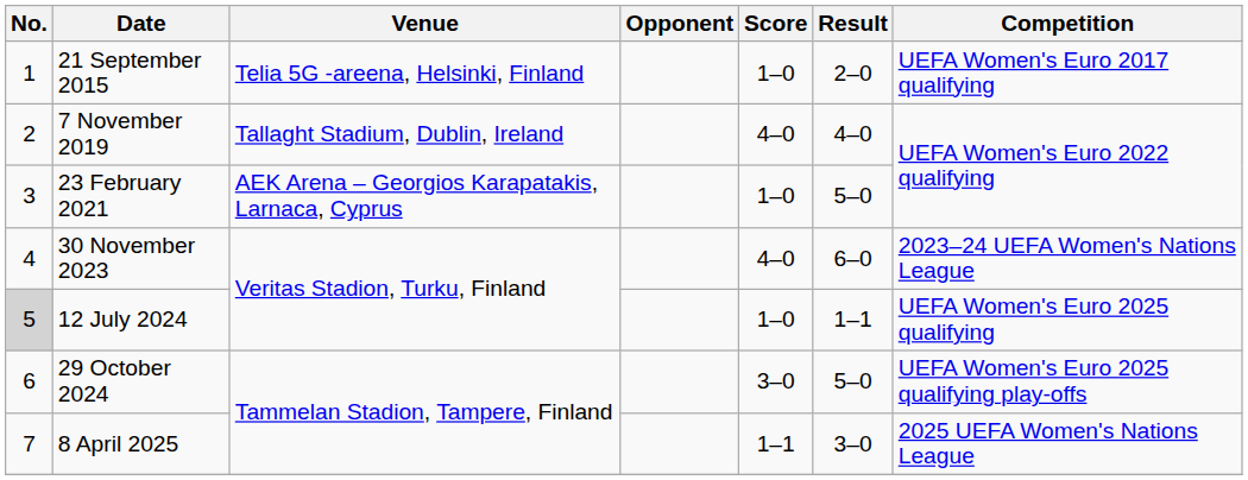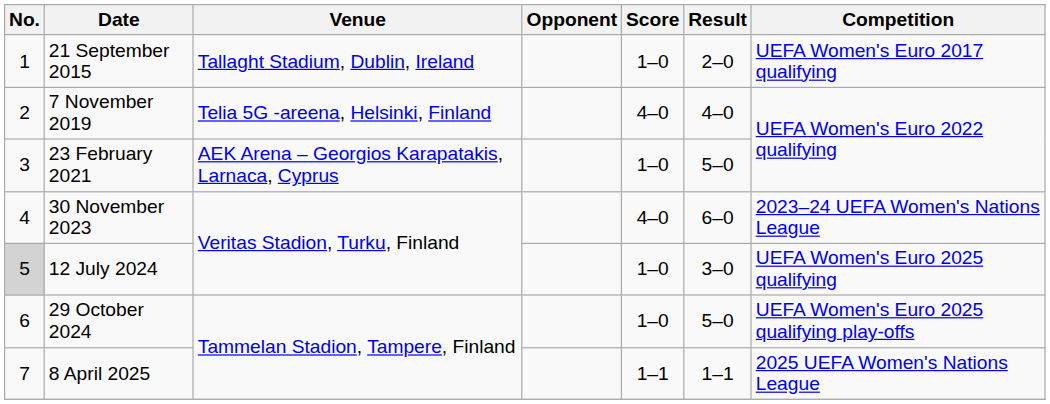 <table class="wikitable sortable">
 <tr>
 <th scope="col">No.</th>
 <th scope="col">Date</th>
 <th scope="col">Venue</th>
 <th scope="col">Opponent</th>
 <th scope="col">Score</th>
 <th scope="col">Result</th>
 <th scope="col">Competition</th>
 </tr>
 <tr>
 <td align="center">1</td>
 <td>21 September 2015</td>
-<td><a href='#'>Telia 5G -areena</a>, <a href='#'>Helsinki</a>, <a href='#'>Finland</a></td>
+<td><a href='#'>Tallaght Stadium</a>, <a href='#'>Dublin</a>, <a href='#'>Ireland</a></td>
 <td></td>
 <td align="center">1–0</td>
 <td align="center">2–0</td>
 <td><a href='#'>UEFA Women's Euro 2017 qualifying</a></td>
 </tr>
 <tr>
 <td align="center">2</td>
 <td>7 November 2019</td>
-<td><a href='#'>Tallaght Stadium</a>, <a href='#'>Dublin</a>, <a href='#'>Ireland</a></td>
+<td><a href='#'>Telia 5G -areena</a>, <a href='#'>Helsinki</a>, <a href='#'>Finland</a></td>
 <td></td>
 <td align="center">4–0</td>
 <td align="center">4–0</td>
 <td rowspan=2><a href='#'>UEFA Women's Euro 2022 qualifying</a></td>
 </tr>
 <tr>
 <td align="center">3</td>
 <td>23 February 2021</td>
 <td><a href='#'>AEK Arena – Georgios Karapatakis</a>, <a href='#'>Larnaca</a>, <a href='#'>Cyprus</a></td>
 <td></td>
 <td align="center">1–0</td>
 <td align="center">5–0</td>
 </tr>
 <tr>
 <td align="center">4</td>
 <td>30 November 2023</td>
 <td rowspan=2><a href='#'>Veritas Stadion</a>, <a href='#'>Turku</a>, Finland</td>
 <td></td>
 <td align="center">4–0</td>
 <td align="center">6–0</td>
 <td><a href='#'>2023–24 UEFA Women's Nations League</a></td>
 </tr>
 <tr>
 <td align="center" style="background: lightgrey;">5</td>
 <td>12 July 2024</td>
 <td></td>
 <td align="center">1–0</td>
-<td align="center">1–1</td>
+<td align="center">3–0</td>
 <td><a href='#'>UEFA Women's Euro 2025 qualifying</a></td>
 </tr>
 <tr>
 <td align="center">6</td>
 <td>29 October 2024</td>
 <td rowspan=2><a href='#'>Tammelan Stadion</a>, <a href='#'>Tampere</a>, Finland</td>
 <td></td>
-<td align="center">3–0</td>
+<td align="center">1–0</td>
 <td align="center">5–0</td>
 <td><a href='#'>UEFA Women's Euro 2025 qualifying play-offs</a></td>
 </tr>
 <tr>
 <td align="center">7</td>
 <td>8 April 2025</td>
 <td></td>
 <td align="center">1–1</td>
-<td align="center">3–0</td>
+<td align="center">1–1</td>
 <td><a href='#'>2025 UEFA Women's Nations League</a></td>
 </tr>
 <tr>
 </tr>
 </table>
